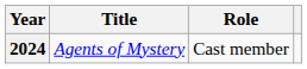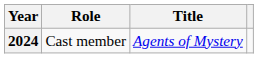 <table class="wikitable plainrowheaders sortable">
 <tr>
 <th scope="col">Year</th>
+<th scope="col">Role</th>
 <th scope="col">Title</th>
-<th scope="col">Role</th>
 <th scope="col" class="unsortable"></th>
 </tr>
 <tr>
 <th scope="row">2024</th>
+<td>Cast member</td>
 <td><em><a href='#'>Agents of Mystery</a></em></td>
-<td>Cast member</td>
 <td style="text-align:center"></td>
 </tr>
 </table>
